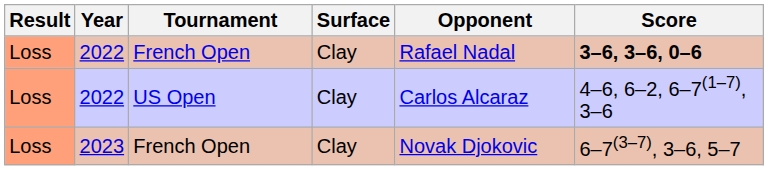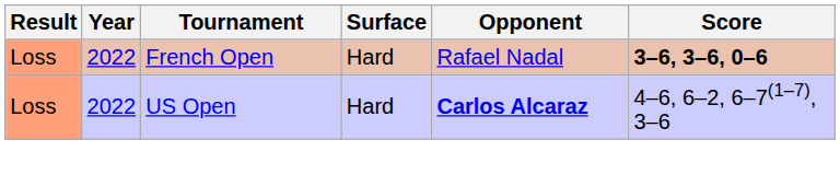 <table class="sortable wikitable">
 <tr>
 <th>Result</th>
 <th>Year</th>
 <th width="150">Tournament</th>
 <th>Surface</th>
 <th width="150">Opponent</th>
 <th class="unsortable" width="165">Score</th>
 </tr>
 <tr style="background:#ebc2af;">
 <td bgcolor=ffa07a>Loss</td>
 <td><a href='#'>2022</a></td>
 <td><a href='#'>French Open</a></td>
-<td>Clay</td>
+<td>Hard</td>
 <td> <a href='#'>Rafael Nadal</a></td>
 <td><strong>3–6, 3–6, 0–6</strong></td>
 </tr>
 <tr style="background:#ccccff;">
 <td bgcolor=ffa07a>Loss</td>
 <td><a href='#'>2022</a></td>
 <td><a href='#'>US Open</a></td>
-<td>Clay</td>
-<td> <a href='#'>Carlos Alcaraz</a></td>
+<td>Hard</td>
+<td><strong> <a href='#'>Carlos Alcaraz</a></strong></td>
 <td>4–6, 6–2, 6–7<sup>(1–7)</sup>, 3–6</td>
 </tr>
-<tr style="background:#ebc2af;">
-<td bgcolor=ffa07a>Loss</td>
-<td><a href='#'>2023</a></td>
-<td>French Open</td>
-<td>Clay</td>
-<td> <a href='#'>Novak Djokovic</a></td>
-<td>6–7<sup>(3–7)</sup>, 3–6, 5–7</td>
-</tr>
 </table>
